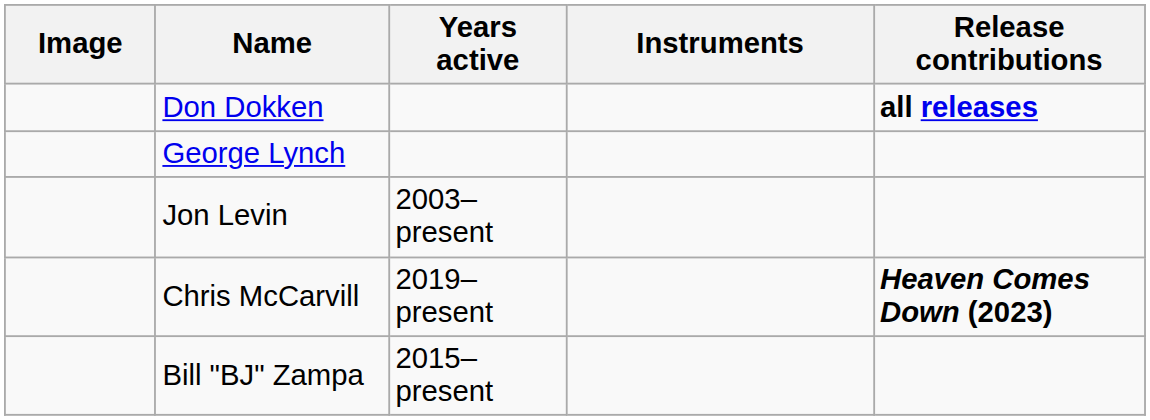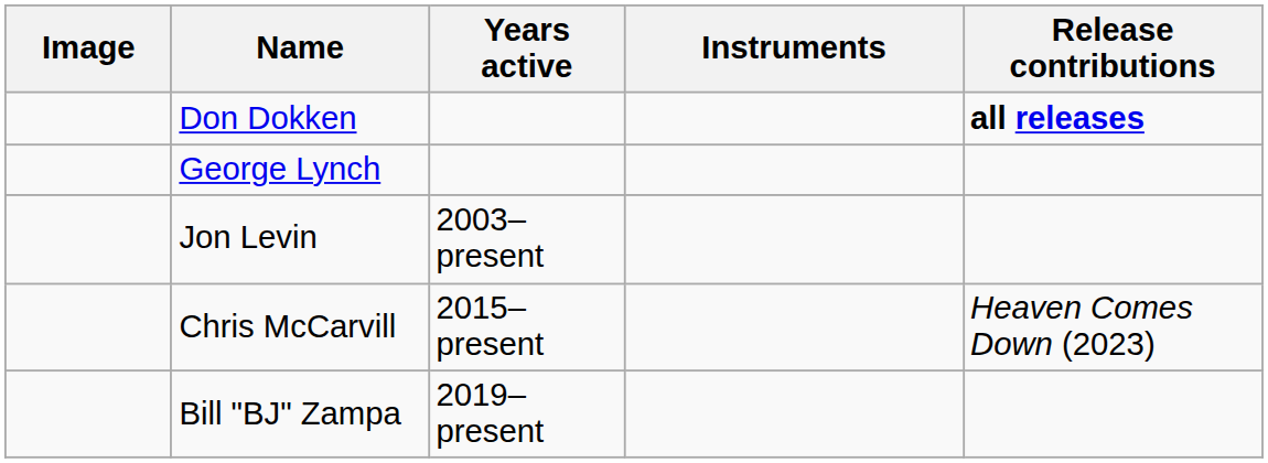 <table class="wikitable" border="1" width=100%>
 <tr>
 <th width="75">Image</th>
 <th width="120">Name</th>
 <th width="90">Years active</th>
 <th width="160">Instruments</th>
 <th>Release contributions</th>
 </tr>
 <tr>
 <td></td>
 <td><a href='#'>Don Dokken</a></td>
 <td></td>
 <td></td>
 <td><strong>all <a href='#'>releases</a></strong></td>
 </tr>
 <tr>
 <td></td>
 <td><a href='#'>George Lynch</a></td>
 <td></td>
 <td></td>
 <td></td>
 </tr>
 <tr>
 <td></td>
 <td>Jon Levin</td>
 <td>2003–present</td>
 <td></td>
 <td></td>
 </tr>
 <tr>
 <td></td>
 <td>Chris McCarvill</td>
-<td>2019–present </td>
+<td>2015–present</td>
 <td></td>
-<td><strong><em>Heaven Comes Down</em> (2023)</strong></td>
+<td><em>Heaven Comes Down</em> (2023)</td>
 </tr>
 <tr>
 <td></td>
 <td>Bill "BJ" Zampa</td>
-<td>2015–present</td>
+<td>2019–present </td>
 <td></td>
 <td></td>
 </tr>
 </table>
